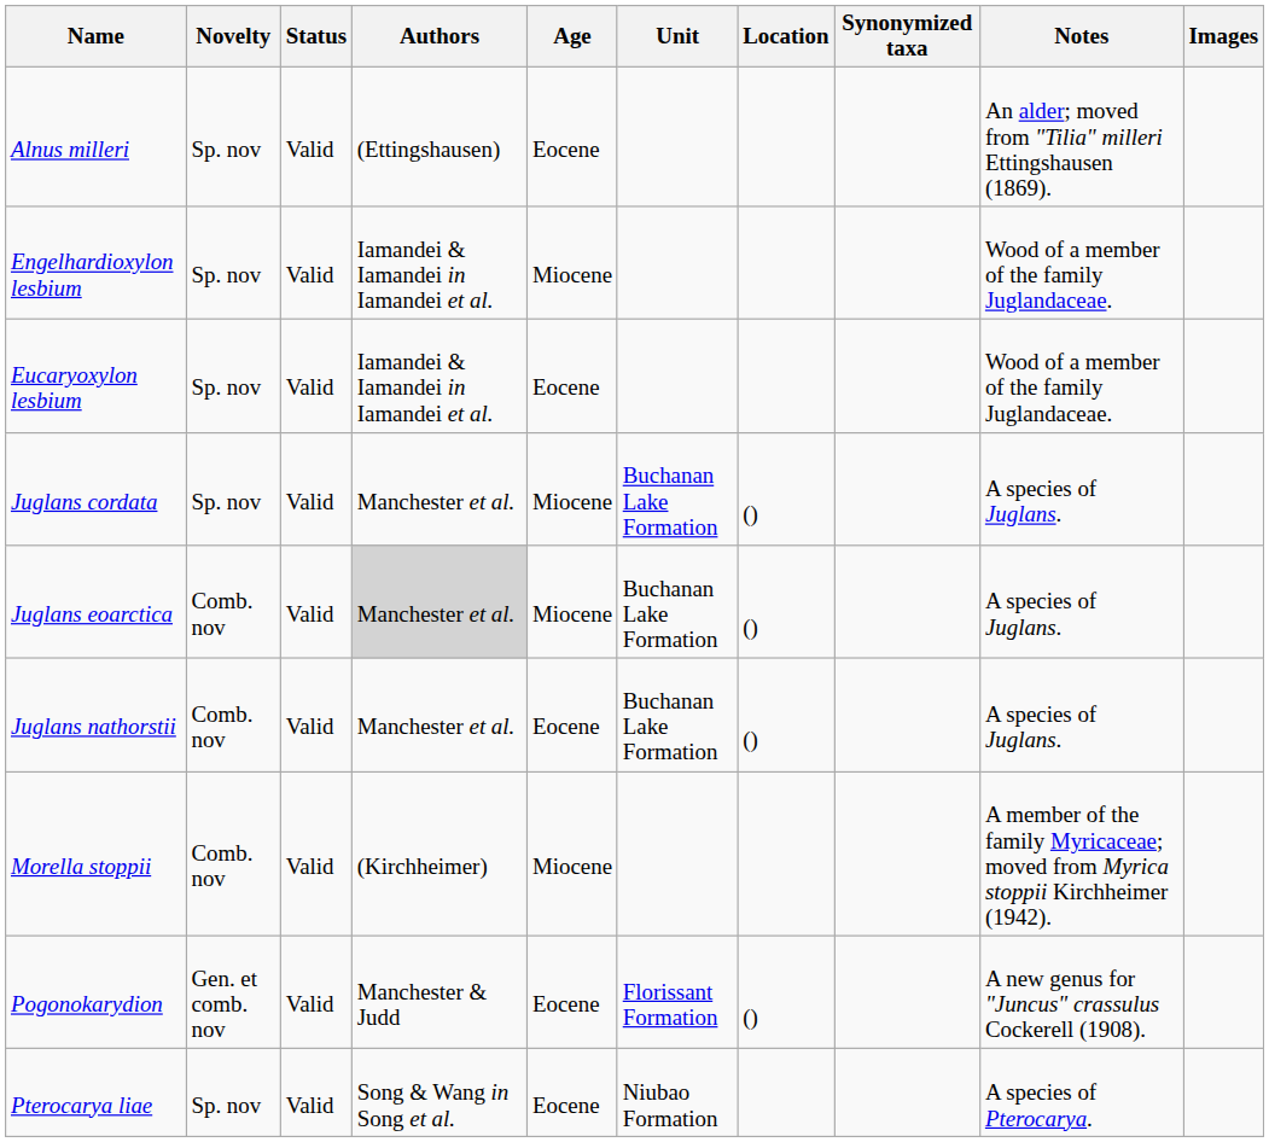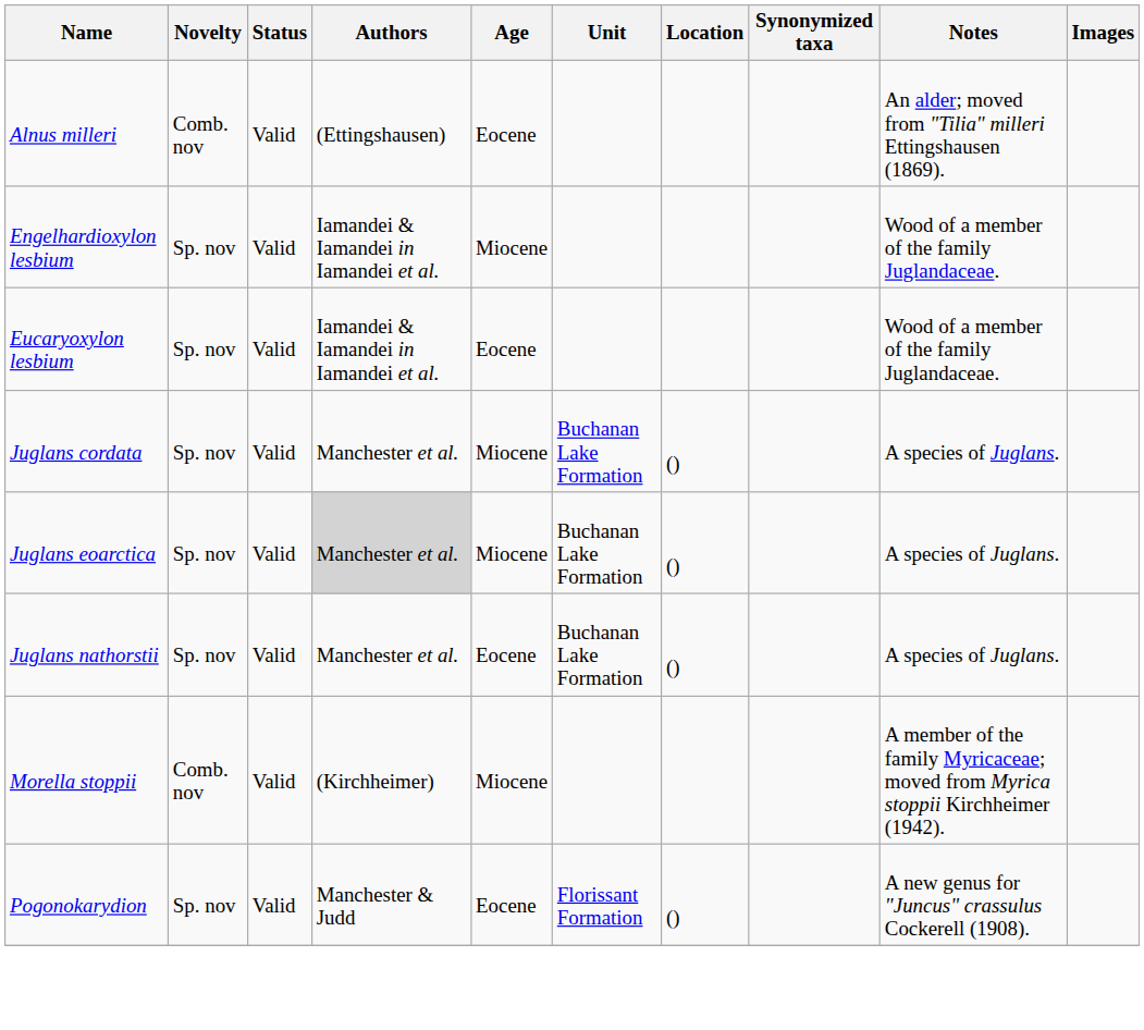 <table class="wikitable sortable" align="center" width="100%">
 <tr>
 <th>Name</th>
 <th>Novelty</th>
 <th>Status</th>
 <th>Authors</th>
 <th>Age</th>
 <th>Unit</th>
 <th>Location</th>
 <th>Synonymized taxa</th>
 <th>Notes</th>
 <th>Images</th>
 </tr>
 <tr>
 <td><br><em><a href='#'>Alnus milleri</a></em></td>
-<td><br>Sp. nov</td>
+<td><br>Comb. nov</td>
 <td><br>Valid</td>
 <td><br>(Ettingshausen)</td>
 <td><br>Eocene</td>
 <td></td>
 <td><br></td>
 <td></td>
 <td><br>An <a href='#'>alder</a>; moved from <em>"Tilia" milleri</em> Ettingshausen (1869).</td>
 <td></td>
 </tr>
 <tr>
 <td><br><em><a href='#'>Engelhardioxylon lesbium</a></em></td>
 <td><br>Sp. nov</td>
 <td><br>Valid</td>
 <td><br>Iamandei & Iamandei <em>in</em> Iamandei <em>et al.</em></td>
 <td><br>Miocene</td>
 <td></td>
 <td><br></td>
 <td></td>
 <td><br>Wood of a member of the family <a href='#'>Juglandaceae</a>.</td>
 <td></td>
 </tr>
 <tr>
 <td><br><em><a href='#'>Eucaryoxylon lesbium</a></em></td>
 <td><br>Sp. nov</td>
 <td><br>Valid</td>
 <td><br>Iamandei & Iamandei <em>in</em> Iamandei <em>et al.</em></td>
 <td><br>Eocene</td>
 <td></td>
 <td><br></td>
 <td></td>
 <td><br>Wood of a member of the family Juglandaceae.</td>
 <td></td>
 </tr>
 <tr>
 <td><br><em><a href='#'>Juglans cordata</a></em></td>
 <td><br>Sp. nov</td>
 <td><br>Valid</td>
 <td><br>Manchester <em>et al.</em></td>
 <td><br>Miocene</td>
 <td><br><a href='#'>Buchanan Lake Formation</a></td>
 <td><br><br>()</td>
 <td></td>
 <td><br>A species of <em><a href='#'>Juglans</a></em>.</td>
 <td></td>
 </tr>
 <tr>
 <td><br><em><a href='#'>Juglans eoarctica</a></em></td>
-<td><br>Comb. nov</td>
+<td><br>Sp. nov</td>
 <td><br>Valid</td>
 <td style="background: lightgrey;"><br>Manchester <em>et al.</em></td>
 <td><br>Miocene</td>
 <td><br>Buchanan Lake Formation</td>
 <td><br><br>()</td>
 <td></td>
 <td><br>A species of <em>Juglans</em>.</td>
 <td></td>
 </tr>
 <tr>
 <td><br><em><a href='#'>Juglans nathorstii</a></em></td>
-<td><br>Comb. nov</td>
+<td><br>Sp. nov</td>
 <td><br>Valid</td>
 <td><br>Manchester <em>et al.</em></td>
 <td><br>Eocene</td>
 <td><br>Buchanan Lake Formation</td>
 <td><br><br>()</td>
 <td></td>
 <td><br>A species of <em>Juglans</em>.</td>
 <td></td>
 </tr>
 <tr>
 <td><br><em><a href='#'>Morella stoppii</a></em></td>
 <td><br>Comb. nov</td>
 <td><br>Valid</td>
 <td><br>(Kirchheimer)</td>
 <td><br>Miocene</td>
 <td></td>
 <td><br></td>
 <td></td>
 <td><br>A member of the family <a href='#'>Myricaceae</a>; moved from <em>Myrica stoppii</em> Kirchheimer (1942).</td>
 <td></td>
 </tr>
 <tr>
 <td><br><em><a href='#'>Pogonokarydion</a></em></td>
-<td><br>Gen. et comb. nov</td>
+<td><br>Sp. nov</td>
 <td><br>Valid</td>
 <td><br>Manchester & Judd</td>
 <td><br>Eocene</td>
 <td><br><a href='#'>Florissant Formation</a></td>
 <td><br><br>()</td>
 <td></td>
 <td><br>A new genus for <em>"Juncus" crassulus</em> Cockerell (1908).</td>
 <td></td>
 </tr>
 <tr>
-<td><br><em><a href='#'>Pterocarya liae</a></em></td>
-<td><br>Sp. nov</td>
-<td><br>Valid</td>
-<td><br>Song & Wang <em>in</em> Song <em>et al.</em></td>
-<td><br>Eocene</td>
-<td><br>Niubao Formation</td>
-<td><br></td>
-<td></td>
-<td><br>A species of <em><a href='#'>Pterocarya</a></em>.</td>
-<td></td>
-</tr>
-<tr>
 </tr>
 </table>
